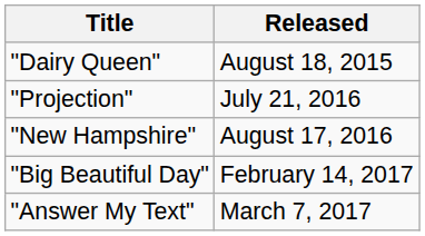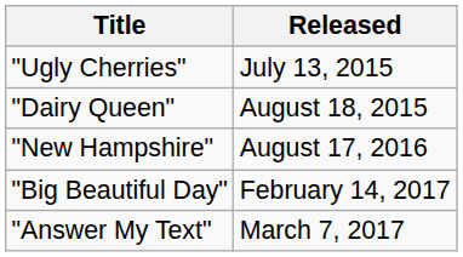 <table class="wikitable">
 <tr>
 <th>Title</th>
 <th>Released</th>
 </tr>
 <tr>
+<td>"Ugly Cherries"</td>
+<td>July 13, 2015</td>
+</tr>
+<tr>
 <td>"Dairy Queen"</td>
 <td>August 18, 2015</td>
-</tr>
-<tr>
-<td>"Projection"</td>
-<td>July 21, 2016</td>
 </tr>
 <tr>
 <td>"New Hampshire"</td>
 <td>August 17, 2016</td>
 </tr>
 <tr>
 <td>"Big Beautiful Day"</td>
 <td>February 14, 2017</td>
 </tr>
 <tr>
 <td>"Answer My Text"</td>
 <td>March 7, 2017</td>
 </tr>
 </table>
